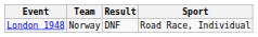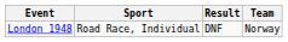 <table class="wikitable">
 <tr>
 <th>Event</th>
+<th>Sport</th>
+<th>Result</th>
 <th>Team</th>
-<th>Result</th>
-<th>Sport</th>
 </tr>
 <tr>
 <td><a href='#'>London 1948</a></td>
+<td>Road Race, Individual</td>
+<td>DNF</td>
 <td>Norway</td>
-<td>DNF</td>
-<td>Road Race, Individual</td>
 </tr>
 </table>
